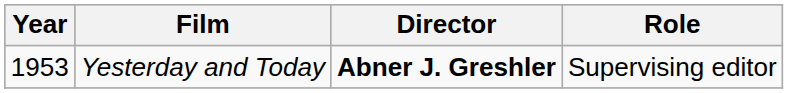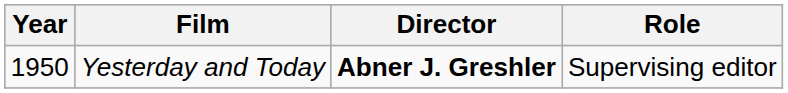 <table class="wikitable">
 <tr>
 <th>Year</th>
 <th>Film</th>
 <th>Director</th>
 <th>Role</th>
 </tr>
 <tr>
-<td>1953</td>
+<td>1950</td>
 <td><em>Yesterday and Today</em></td>
 <td><strong>Abner J. Greshler</strong></td>
 <td>Supervising editor</td>
 </tr>
 </table>
